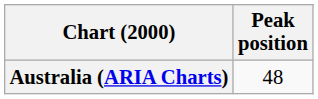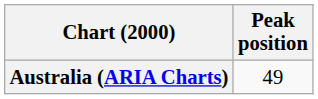 <table class="wikitable sortable plainrowheaders" style="text-align:center">
 <tr>
 <th scope="col">Chart (2000)</th>
 <th scope="col">Peak<br>position</th>
 </tr>
 <tr>
 <th scope="row">Australia (<a href='#'>ARIA Charts</a>)</th>
-<td>48</td>
+<td>49</td>
 </tr>
 </table>
